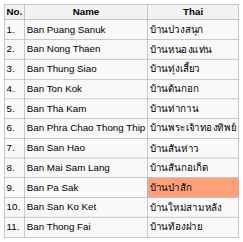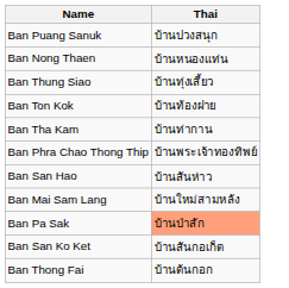 <table class="wikitable sortable">
 <tr>
-<th>No.</th>
 <th>Name</th>
 <th>Thai</th>
 </tr>
 <tr>
-<td>1.</td>
 <td>Ban Puang Sanuk</td>
 <td>บ้านปวงสนุก</td>
 </tr>
 <tr>
-<td>2.</td>
 <td>Ban Nong Thaen</td>
 <td>บ้านหนองแท่น</td>
 </tr>
 <tr>
-<td>3.</td>
 <td>Ban Thung Siao</td>
 <td>บ้านทุ่งเสี้ยว</td>
 </tr>
 <tr>
-<td>4.</td>
 <td>Ban Ton Kok</td>
-<td>บ้านต้นกอก</td>
+<td>บ้านท้องฝาย</td>
 </tr>
 <tr>
-<td>5.</td>
 <td>Ban Tha Kam</td>
 <td>บ้านท่ากาน</td>
 </tr>
 <tr>
-<td>6.</td>
 <td>Ban Phra Chao Thong Thip</td>
 <td>บ้านพระเจ้าทองทิพย์</td>
 </tr>
 <tr>
-<td>7.</td>
 <td>Ban San Hao</td>
 <td>บ้านสันห่าว</td>
 </tr>
 <tr>
-<td>8.</td>
 <td>Ban Mai Sam Lang</td>
-<td>บ้านสันกอเก็ต</td>
+<td>บ้านใหม่สามหลัง</td>
 </tr>
 <tr>
-<td>9.</td>
 <td>Ban Pa Sak</td>
 <td style="background: lightsalmon;">บ้านป่าสัก</td>
 </tr>
 <tr>
-<td>10.</td>
 <td>Ban San Ko Ket</td>
-<td>บ้านใหม่สามหลัง</td>
+<td>บ้านสันกอเก็ต</td>
 </tr>
 <tr>
-<td>11.</td>
 <td>Ban Thong Fai</td>
-<td>บ้านท้องฝาย</td>
+<td>บ้านต้นกอก</td>
 </tr>
 </table>
